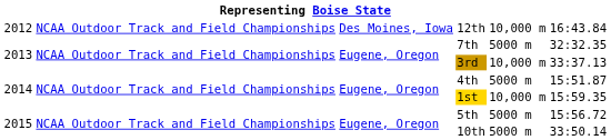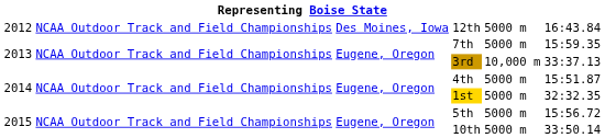 <table>
 <tr>
 <th colspan=6>Representing <a href='#'>Boise State</a></th>
 </tr>
 <tr>
 <td>2012</td>
 <td><a href='#'>NCAA Outdoor Track and Field Championships</a></td>
 <td><a href='#'>Des Moines, Iowa</a></td>
 <td>12th</td>
-<td>10,000 m</td>
+<td>5000 m</td>
 <td>16:43.84</td>
 </tr>
 <tr>
 <td rowspan=2>2013</td>
 <td rowspan=2><a href='#'>NCAA Outdoor Track and Field Championships</a></td>
 <td rowspan=2><a href='#'>Eugene, Oregon</a></td>
 <td>7th</td>
 <td>5000 m</td>
-<td>32:32.35</td>
+<td>15:59.35</td>
 </tr>
 <tr>
 <td bgcolor=cc9900>3rd</td>
 <td>10,000 m</td>
 <td>33:37.13</td>
 </tr>
 <tr>
 <td rowspan=2>2014</td>
 <td rowspan=2><a href='#'>NCAA Outdoor Track and Field Championships</a></td>
 <td rowspan=2><a href='#'>Eugene, Oregon</a></td>
 <td>4th</td>
 <td>5000 m</td>
 <td>15:51.87</td>
 </tr>
 <tr>
 <td bgcolor=gold>1st</td>
-<td>10,000 m</td>
-<td>15:59.35</td>
+<td>5000 m</td>
+<td>32:32.35</td>
 </tr>
 <tr>
 <td rowspan=2>2015</td>
 <td rowspan=2><a href='#'>NCAA Outdoor Track and Field Championships</a></td>
 <td rowspan=2><a href='#'>Eugene, Oregon</a></td>
 <td>5th</td>
 <td>5000 m</td>
 <td>15:56.72</td>
 </tr>
 <tr>
 <td>10th</td>
 <td>5000 m</td>
 <td>33:50.14</td>
 </tr>
 </table>
